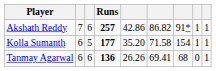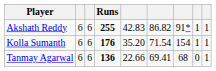 <table class="wikitable sortable" style="text-align: center;">
 <tr>
 <th class="unsortable">Player</th>
 <th></th>
 <th></th>
 <th>Runs</th>
 <th></th>
 <th></th>
 <th></th>
 <th></th>
 <th></th>
 </tr>
 <tr>
 <td style="text-align:left"><a href='#'>Akshath Reddy</a></td>
-<td style="text-align:left">7</td>
+<td style="text-align:left">6</td>
 <td>6</td>
-<td><strong>257</strong></td>
-<td>42.86</td>
+<td><strong>255</strong></td>
+<td>42.83</td>
 <td>86.82</td>
 <td>91<a href='#'>*</a></td>
 <td>1</td>
 <td>1</td>
 </tr>
 <tr>
 <td style="text-align:left"><a href='#'>Kolla Sumanth</a></td>
 <td style="text-align:left">6</td>
-<td>5</td>
-<td><strong>177</strong></td>
+<td>6</td>
+<td><strong>176</strong></td>
 <td>35.20</td>
-<td>71.58</td>
+<td>71.54</td>
 <td>154</td>
 <td>1</td>
 <td>1</td>
 </tr>
 <tr>
 <td style="text-align:left"><a href='#'>Tanmay Agarwal</a></td>
 <td style="text-align:left">6</td>
 <td>6</td>
 <td><strong>136</strong></td>
-<td>26.26</td>
+<td>22.66</td>
 <td>69.41</td>
 <td>68</td>
 <td>0</td>
 <td>1</td>
 </tr>
 </table>
